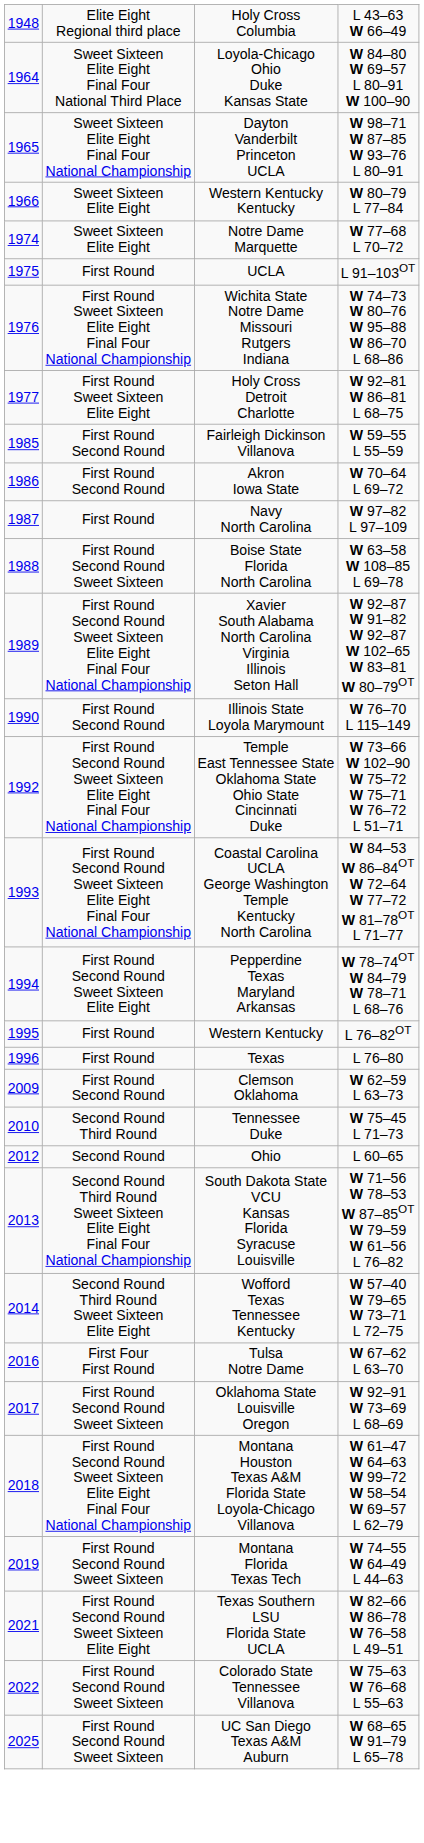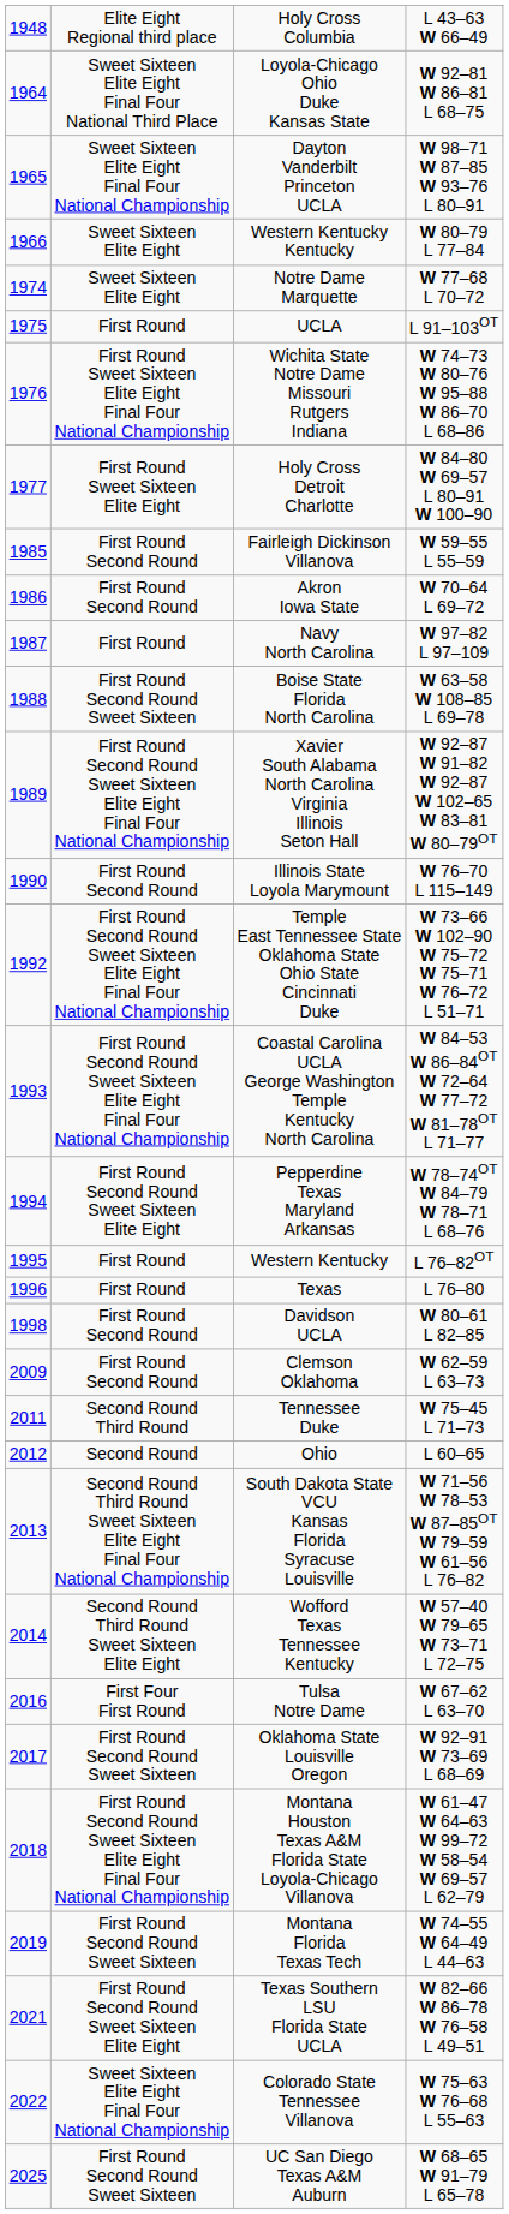 <table class="wikitable">
 <tr align="center">
 <td><a href='#'>1948</a></td>
 <td>Elite Eight<br>Regional third place</td>
 <td>Holy Cross<br>Columbia</td>
 <td>L 43–63<br><strong>W</strong> 66–49</td>
 </tr>
 <tr align="center">
 <td><a href='#'>1964</a></td>
 <td>Sweet Sixteen<br>Elite Eight<br>Final Four<br>National Third Place</td>
 <td>Loyola-Chicago<br>Ohio<br>Duke<br>Kansas State</td>
-<td><strong>W</strong> 84–80<br><strong>W</strong> 69–57<br>L 80–91<br><strong>W</strong> 100–90</td>
+<td><strong>W</strong> 92–81<br><strong>W</strong> 86–81<br>L 68–75</td>
 </tr>
 <tr align="center">
 <td><a href='#'>1965</a></td>
 <td>Sweet Sixteen<br>Elite Eight<br>Final Four<br><a href='#'>National Championship</a></td>
 <td>Dayton<br>Vanderbilt<br>Princeton<br>UCLA</td>
 <td><strong>W</strong> 98–71<br><strong>W</strong> 87–85<br><strong>W</strong> 93–76<br>L 80–91</td>
 </tr>
 <tr align="center">
 <td><a href='#'>1966</a></td>
 <td>Sweet Sixteen<br>Elite Eight</td>
 <td>Western Kentucky<br>Kentucky</td>
 <td><strong>W</strong> 80–79<br>L 77–84</td>
 </tr>
 <tr align="center">
 <td><a href='#'>1974</a></td>
 <td>Sweet Sixteen<br>Elite Eight</td>
 <td>Notre Dame<br>Marquette</td>
 <td><strong>W</strong> 77–68<br>L 70–72</td>
 </tr>
 <tr align="center">
 <td><a href='#'>1975</a></td>
 <td>First Round</td>
 <td>UCLA</td>
 <td>L 91–103<sup>OT</sup></td>
 </tr>
 <tr align="center">
 <td><a href='#'>1976</a></td>
 <td>First Round<br>Sweet Sixteen<br>Elite Eight<br>Final Four<br><a href='#'>National Championship</a></td>
 <td>Wichita State<br>Notre Dame<br>Missouri<br>Rutgers<br>Indiana</td>
 <td><strong>W</strong> 74–73<br><strong>W</strong> 80–76<br><strong>W</strong> 95–88<br><strong>W</strong> 86–70<br>L 68–86</td>
 </tr>
 <tr align="center">
 <td><a href='#'>1977</a></td>
 <td>First Round<br>Sweet Sixteen<br>Elite Eight</td>
 <td>Holy Cross<br>Detroit<br>Charlotte</td>
-<td><strong>W</strong> 92–81<br><strong>W</strong> 86–81<br>L 68–75</td>
+<td><strong>W</strong> 84–80<br><strong>W</strong> 69–57<br>L 80–91<br><strong>W</strong> 100–90</td>
 </tr>
 <tr align="center">
 <td><a href='#'>1985</a></td>
 <td>First Round<br>Second Round</td>
 <td>Fairleigh Dickinson<br>Villanova</td>
 <td><strong>W</strong> 59–55<br>L 55–59</td>
 </tr>
 <tr align="center">
 <td><a href='#'>1986</a></td>
 <td>First Round<br>Second Round</td>
 <td>Akron<br>Iowa State</td>
 <td><strong>W</strong> 70–64<br>L 69–72</td>
 </tr>
 <tr align="center">
 <td><a href='#'>1987</a></td>
 <td>First Round</td>
 <td>Navy<br>North Carolina</td>
 <td><strong>W</strong> 97–82<br>L 97–109</td>
 </tr>
 <tr align="center">
 <td><a href='#'>1988</a></td>
 <td>First Round<br>Second Round<br>Sweet Sixteen</td>
 <td>Boise State<br>Florida<br>North Carolina</td>
 <td><strong>W</strong> 63–58<br><strong>W</strong> 108–85<br>L 69–78</td>
 </tr>
 <tr align="center">
 <td><a href='#'>1989</a></td>
 <td>First Round<br>Second Round<br>Sweet Sixteen<br>Elite Eight<br>Final Four<br><a href='#'>National Championship</a></td>
 <td>Xavier<br>South Alabama<br>North Carolina<br>Virginia<br>Illinois<br>Seton Hall</td>
 <td><strong>W</strong> 92–87<br><strong>W</strong> 91–82<br><strong>W</strong> 92–87<br><strong>W</strong> 102–65<br><strong>W</strong> 83–81<br><strong>W</strong> 80–79<sup>OT</sup></td>
 </tr>
 <tr align="center">
 <td><a href='#'>1990</a></td>
 <td>First Round<br>Second Round</td>
 <td>Illinois State<br>Loyola Marymount</td>
 <td><strong>W</strong> 76–70<br>L 115–149</td>
 </tr>
 <tr align="center">
 <td><a href='#'>1992</a></td>
 <td>First Round<br>Second Round<br>Sweet Sixteen<br>Elite Eight<br>Final Four<br><a href='#'>National Championship</a></td>
 <td>Temple<br>East Tennessee State<br>Oklahoma State<br>Ohio State<br>Cincinnati<br>Duke</td>
 <td><strong>W</strong> 73–66<br><strong>W</strong> 102–90<br><strong>W</strong> 75–72<br><strong>W</strong> 75–71<br><strong>W</strong> 76–72<br>L 51–71</td>
 </tr>
 <tr align="center">
 <td><a href='#'>1993</a></td>
 <td>First Round<br>Second Round<br>Sweet Sixteen<br>Elite Eight<br>Final Four<br><a href='#'>National Championship</a></td>
 <td>Coastal Carolina<br>UCLA<br>George Washington<br>Temple<br>Kentucky<br>North Carolina</td>
 <td><strong>W</strong> 84–53<br><strong>W</strong> 86–84<sup>OT</sup><br><strong>W</strong> 72–64<br><strong>W</strong> 77–72<br><strong>W</strong> 81–78<sup>OT</sup><br>L 71–77</td>
 </tr>
 <tr align="center">
 <td><a href='#'>1994</a></td>
 <td>First Round<br>Second Round<br>Sweet Sixteen<br>Elite Eight</td>
 <td>Pepperdine<br>Texas<br>Maryland<br>Arkansas</td>
 <td><strong>W</strong> 78–74<sup>OT</sup><br><strong>W</strong> 84–79<br><strong>W</strong> 78–71<br>L 68–76</td>
 </tr>
 <tr align="center">
 <td><a href='#'>1995</a></td>
 <td>First Round</td>
 <td>Western Kentucky</td>
 <td>L 76–82<sup>OT</sup></td>
 </tr>
 <tr align="center">
 <td><a href='#'>1996</a></td>
 <td>First Round</td>
 <td>Texas</td>
 <td>L 76–80</td>
 </tr>
 <tr align="center">
+<td><a href='#'>1998</a></td>
+<td>First Round<br>Second Round</td>
+<td>Davidson<br>UCLA</td>
+<td><strong>W</strong> 80–61<br>L 82–85</td>
+</tr>
+<tr align="center">
 <td><a href='#'>2009</a></td>
 <td>First Round<br>Second Round</td>
 <td>Clemson<br>Oklahoma</td>
 <td><strong>W</strong> 62–59<br>L 63–73</td>
 </tr>
 <tr align="center">
-<td><a href='#'>2010</a></td>
+<td><a href='#'>2011</a></td>
 <td>Second Round<br>Third Round</td>
 <td>Tennessee<br>Duke</td>
 <td><strong>W</strong> 75–45<br>L 71–73</td>
 </tr>
 <tr align="center">
 <td><a href='#'>2012</a></td>
 <td>Second Round</td>
 <td>Ohio</td>
 <td>L 60–65</td>
 </tr>
 <tr align="center">
 <td><a href='#'>2013</a></td>
 <td>Second Round<br>Third Round<br>Sweet Sixteen<br>Elite Eight<br>Final Four<br><a href='#'>National Championship</a></td>
 <td>South Dakota State<br>VCU<br>Kansas<br>Florida<br>Syracuse<br>Louisville</td>
 <td><strong>W</strong> 71–56<br><strong>W</strong> 78–53<br><strong>W</strong> 87–85<sup>OT</sup><br><strong>W</strong> 79–59<br><strong>W</strong> 61–56<br>L 76–82</td>
 </tr>
 <tr align="center">
 <td><a href='#'>2014</a></td>
 <td>Second Round<br>Third Round<br>Sweet Sixteen<br>Elite Eight</td>
 <td>Wofford<br>Texas<br>Tennessee<br>Kentucky</td>
 <td><strong>W</strong> 57–40<br><strong>W</strong> 79–65<br><strong>W</strong> 73–71<br>L 72–75</td>
 </tr>
 <tr align="center">
 <td><a href='#'>2016</a></td>
 <td>First Four<br>First Round</td>
 <td>Tulsa<br>Notre Dame</td>
 <td><strong>W</strong> 67–62<br>L 63–70</td>
 </tr>
 <tr align="center">
 <td><a href='#'>2017</a></td>
 <td>First Round<br>Second Round<br>Sweet Sixteen</td>
 <td>Oklahoma State<br>Louisville<br>Oregon</td>
 <td><strong>W</strong> 92–91<br> <strong>W</strong> 73–69<br> L 68–69</td>
 </tr>
 <tr align="center">
 <td><a href='#'>2018</a></td>
 <td>First Round<br>Second Round<br>Sweet Sixteen<br>Elite Eight<br>Final Four<br><a href='#'>National Championship</a></td>
 <td>Montana<br>Houston<br>Texas A&M<br>Florida State<br>Loyola-Chicago<br>Villanova</td>
 <td><strong>W</strong> 61–47<br><strong>W</strong> 64–63<br><strong>W</strong> 99–72<br><strong>W</strong> 58–54<br><strong>W</strong> 69–57<br>L 62–79</td>
 </tr>
 <tr align="center">
 <td><a href='#'>2019</a></td>
 <td>First Round<br>Second Round<br>Sweet Sixteen<br></td>
 <td>Montana<br>Florida<br>Texas Tech</td>
 <td><strong>W</strong> 74–55 <br><strong>W</strong> 64–49 <br>L 44–63</td>
 </tr>
 <tr align="center">
 <td><a href='#'>2021</a></td>
 <td>First Round<br>Second Round<br>Sweet Sixteen<br>Elite Eight</td>
 <td>Texas Southern<br>LSU<br>Florida State<br>UCLA</td>
 <td><strong>W</strong> 82–66<br><strong>W</strong> 86–78<br><strong>W</strong> 76–58<br>L 49–51</td>
 </tr>
 <tr align="center">
 <td><a href='#'>2022</a></td>
-<td>First Round<br>Second Round<br>Sweet Sixteen</td>
+<td>Sweet Sixteen<br>Elite Eight<br>Final Four<br><a href='#'>National Championship</a></td>
 <td>Colorado State<br>Tennessee<br>Villanova</td>
 <td><strong>W</strong> 75–63<br><strong>W</strong> 76–68<br>L 55–63</td>
 </tr>
 <tr align="center">
 <td><a href='#'>2025</a></td>
 <td>First Round<br>Second Round<br>Sweet Sixteen</td>
 <td>UC San Diego<br>Texas A&M<br>Auburn</td>
 <td><strong>W</strong> 68–65<br><strong>W</strong> 91–79<br>L 65–78</td>
 </tr>
 </table>
